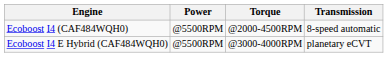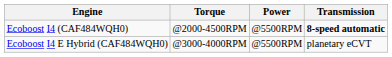 <table class="wikitable">
 <tr>
 <th>Engine</th>
+<th>Torque</th>
 <th>Power</th>
-<th>Torque</th>
 <th>Transmission</th>
 </tr>
 <tr>
 <td> <a href='#'>Ecoboost</a> <a href='#'>I4</a> (CAF484WQH0)</td>
+<td> @2000-4500RPM</td>
 <td> @5500RPM</td>
-<td> @2000-4500RPM</td>
-<td>8-speed automatic</td>
+<td><strong>8-speed automatic</strong></td>
 </tr>
 <tr>
 <td> <a href='#'>Ecoboost</a> <a href='#'>I4</a> E Hybrid (CAF484WQH0)</td>
+<td> @3000-4000RPM</td>
 <td> @5500RPM</td>
-<td> @3000-4000RPM</td>
 <td>planetary eCVT</td>
 </tr>
 </table>
